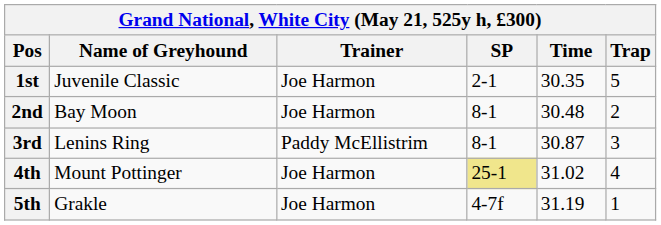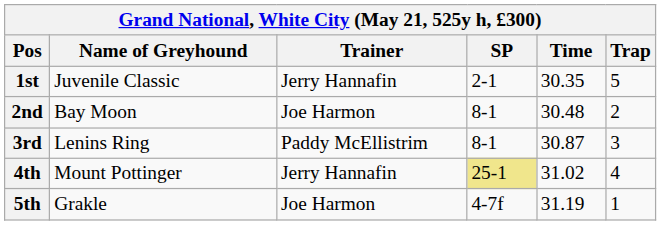 <table class="wikitable">
 <tr>
 <th colspan="6"><a href='#'>Grand National</a>, <a href='#'>White City</a> (May 21, 525y h, £300)</th>
 </tr>
 <tr>
 <th width=30>Pos</th>
 <th width=180>Name of Greyhound</th>
 <th width=150>Trainer</th>
 <th width=50>SP</th>
 <th width=50>Time</th>
 <th width=30>Trap</th>
 </tr>
 <tr>
 <th>1st</th>
 <td>Juvenile Classic</td>
-<td>Joe Harmon</td>
+<td>Jerry Hannafin</td>
 <td>2-1</td>
 <td>30.35</td>
 <td>5</td>
 </tr>
 <tr>
 <th>2nd</th>
 <td>Bay Moon</td>
 <td>Joe Harmon</td>
 <td>8-1</td>
 <td>30.48</td>
 <td>2</td>
 </tr>
 <tr>
 <th>3rd</th>
 <td>Lenins Ring</td>
 <td>Paddy McEllistrim</td>
 <td>8-1</td>
 <td>30.87</td>
 <td>3</td>
 </tr>
 <tr>
 <th>4th</th>
 <td>Mount Pottinger</td>
-<td>Joe Harmon</td>
+<td>Jerry Hannafin</td>
 <td style="background: khaki;">25-1</td>
 <td>31.02</td>
 <td>4</td>
 </tr>
 <tr>
 <th>5th</th>
 <td>Grakle</td>
 <td>Joe Harmon</td>
 <td>4-7f</td>
 <td>31.19</td>
 <td>1</td>
 </tr>
 </table>
